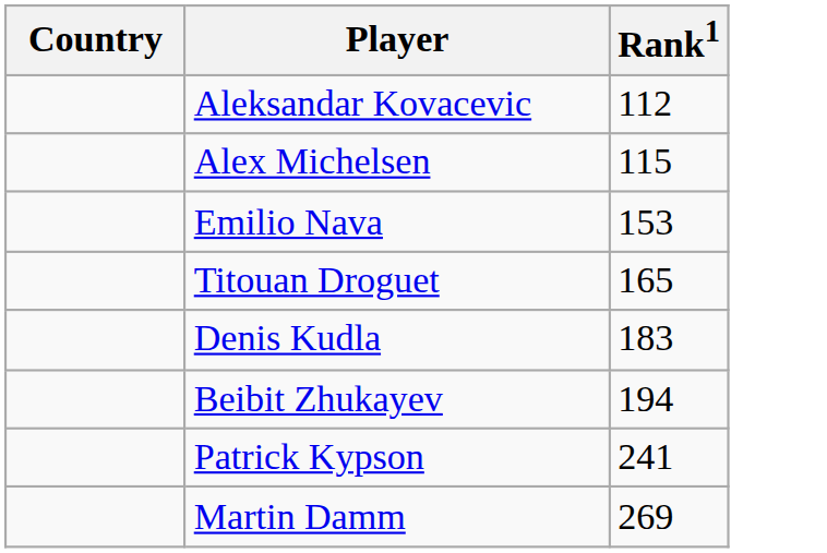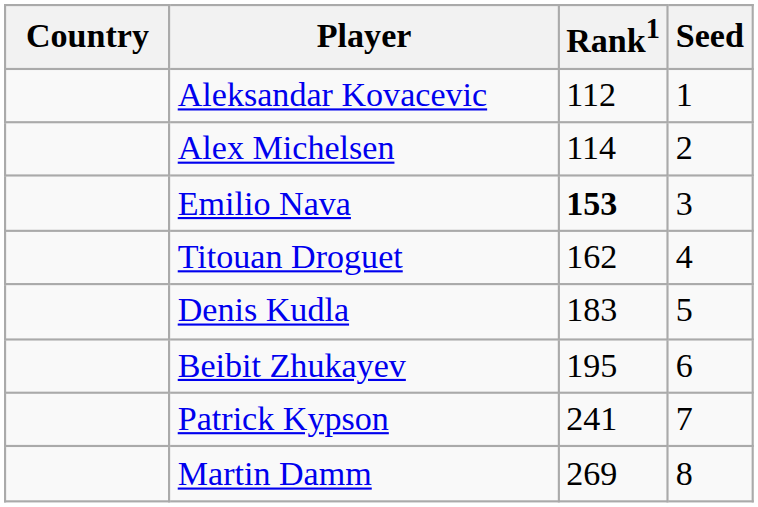 <table class="sortable wikitable">
 <tr>
 <th width="70">Country</th>
 <th width="175">Player</th>
 <th>Rank<sup>1</sup></th>
+<th>Seed</th>
 </tr>
 <tr>
 <td></td>
 <td><a href='#'>Aleksandar Kovacevic</a></td>
 <td>112</td>
+<td>1</td>
 </tr>
 <tr>
 <td></td>
 <td><a href='#'>Alex Michelsen</a></td>
-<td>115</td>
+<td>114</td>
+<td>2</td>
 </tr>
 <tr>
 <td></td>
 <td><a href='#'>Emilio Nava</a></td>
-<td>153</td>
+<td><strong>153</strong></td>
+<td>3</td>
 </tr>
 <tr>
 <td></td>
 <td><a href='#'>Titouan Droguet</a></td>
-<td>165</td>
+<td>162</td>
+<td>4</td>
 </tr>
 <tr>
 <td></td>
 <td><a href='#'>Denis Kudla</a></td>
 <td>183</td>
+<td>5</td>
 </tr>
 <tr>
 <td></td>
 <td><a href='#'>Beibit Zhukayev</a></td>
-<td>194</td>
+<td>195</td>
+<td>6</td>
 </tr>
 <tr>
 <td></td>
 <td><a href='#'>Patrick Kypson</a></td>
 <td>241</td>
+<td>7</td>
 </tr>
 <tr>
 <td></td>
 <td><a href='#'>Martin Damm</a></td>
 <td>269</td>
+<td>8</td>
 </tr>
 </table>
